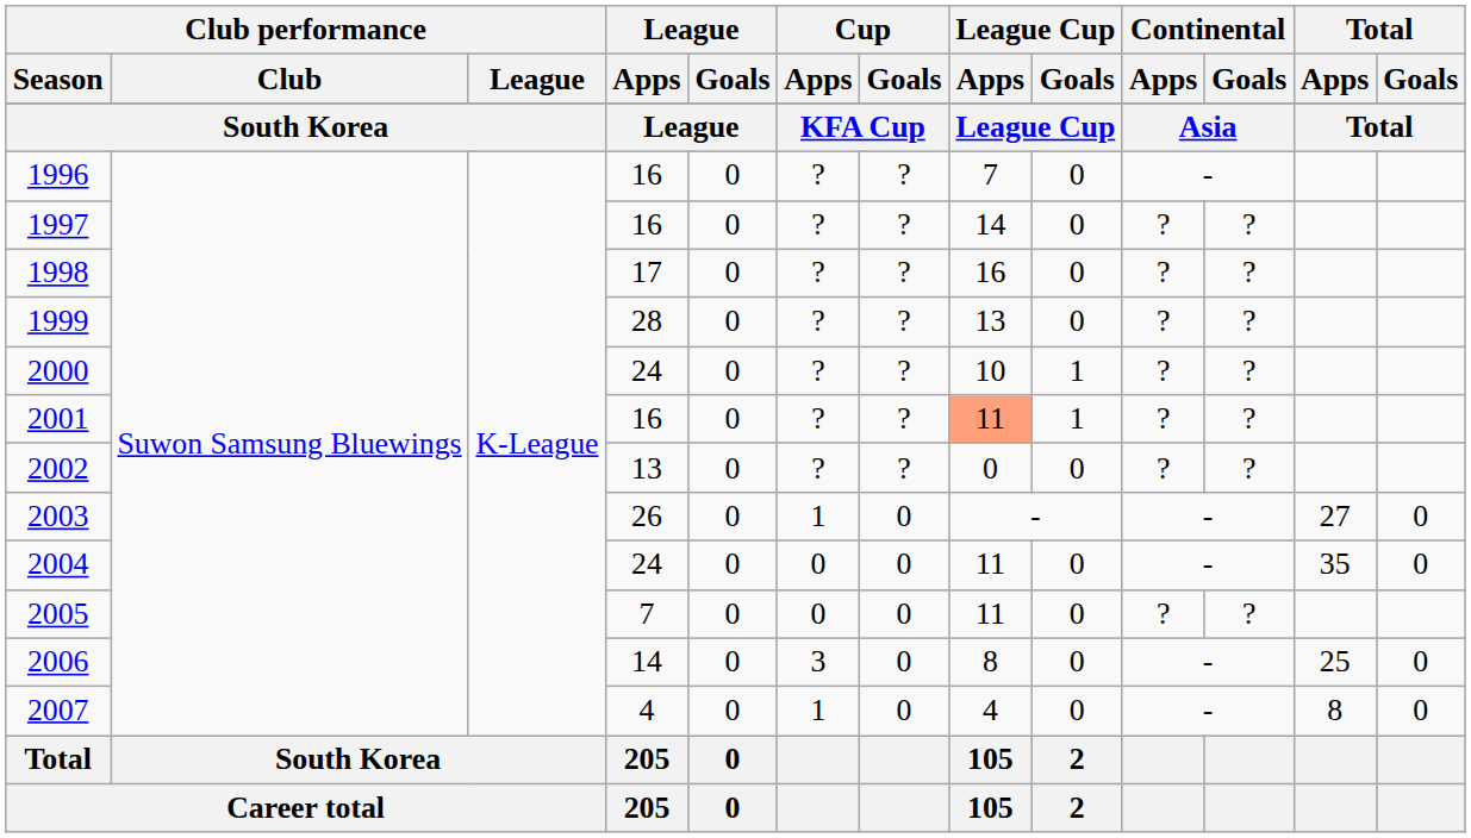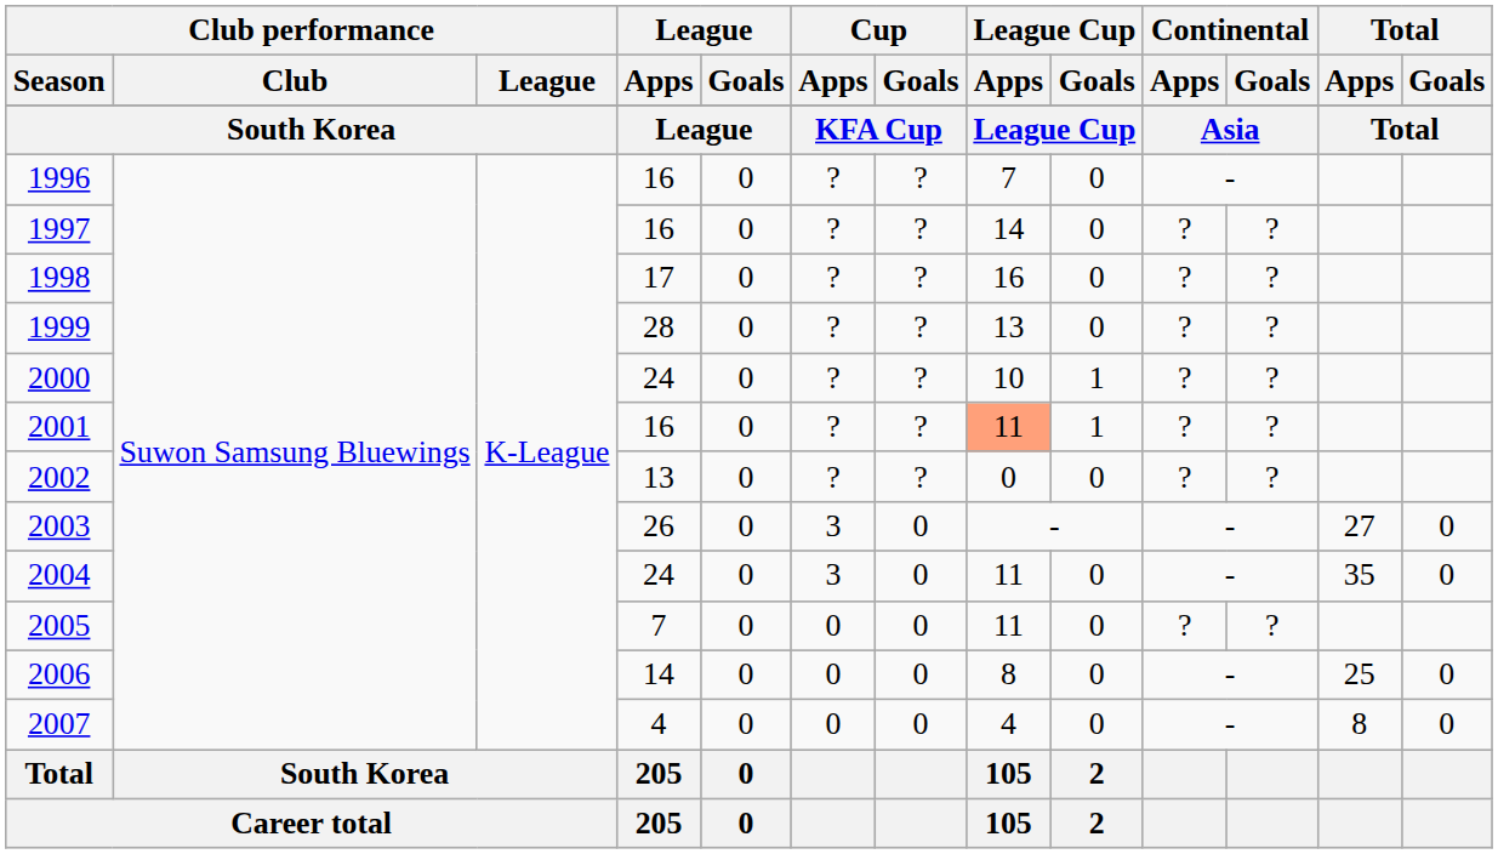 <table class="wikitable" style="text-align:center">
 <tr>
 <th colspan=3>Club performance</th>
 <th colspan=2>League</th>
 <th colspan=2>Cup</th>
 <th colspan=2>League Cup</th>
 <th colspan=2>Continental</th>
 <th colspan=2>Total</th>
 </tr>
 <tr>
 <th>Season</th>
 <th>Club</th>
 <th>League</th>
 <th>Apps</th>
 <th>Goals</th>
 <th>Apps</th>
 <th>Goals</th>
 <th>Apps</th>
 <th>Goals</th>
 <th>Apps</th>
 <th>Goals</th>
 <th>Apps</th>
 <th>Goals</th>
 </tr>
 <tr>
 </tr>
 <tr>
 <th colspan=3>South Korea</th>
 <th colspan=2>League</th>
 <th colspan=2><a href='#'>KFA Cup</a></th>
 <th colspan=2><a href='#'>League Cup</a></th>
 <th colspan=2><a href='#'>Asia</a></th>
 <th colspan=2>Total</th>
 </tr>
 <tr>
 <td><a href='#'>1996</a></td>
 <td rowspan="12"><a href='#'>Suwon Samsung Bluewings</a></td>
 <td rowspan="12"><a href='#'>K-League</a></td>
 <td>16</td>
 <td>0</td>
 <td>?</td>
 <td>?</td>
 <td>7</td>
 <td>0</td>
 <td colspan="2">-</td>
 <td></td>
 <td></td>
 </tr>
 <tr>
 <td><a href='#'>1997</a></td>
 <td>16</td>
 <td>0</td>
 <td>?</td>
 <td>?</td>
 <td>14</td>
 <td>0</td>
 <td>?</td>
 <td>?</td>
 <td></td>
 <td></td>
 </tr>
 <tr>
 <td><a href='#'>1998</a></td>
 <td>17</td>
 <td>0</td>
 <td>?</td>
 <td>?</td>
 <td>16</td>
 <td>0</td>
 <td>?</td>
 <td>?</td>
 <td></td>
 <td></td>
 </tr>
 <tr>
 <td><a href='#'>1999</a></td>
 <td>28</td>
 <td>0</td>
 <td>?</td>
 <td>?</td>
 <td>13</td>
 <td>0</td>
 <td>?</td>
 <td>?</td>
 <td></td>
 <td></td>
 </tr>
 <tr>
 <td><a href='#'>2000</a></td>
 <td>24</td>
 <td>0</td>
 <td>?</td>
 <td>?</td>
 <td>10</td>
 <td>1</td>
 <td>?</td>
 <td>?</td>
 <td></td>
 <td></td>
 </tr>
 <tr>
 <td><a href='#'>2001</a></td>
 <td>16</td>
 <td>0</td>
 <td>?</td>
 <td>?</td>
 <td style="background: lightsalmon;">11</td>
 <td>1</td>
 <td>?</td>
 <td>?</td>
 <td></td>
 <td></td>
 </tr>
 <tr>
 <td><a href='#'>2002</a></td>
 <td>13</td>
 <td>0</td>
 <td>?</td>
 <td>?</td>
 <td>0</td>
 <td>0</td>
 <td>?</td>
 <td>?</td>
 <td></td>
 <td></td>
 </tr>
 <tr>
 <td><a href='#'>2003</a></td>
 <td>26</td>
 <td>0</td>
-<td>1</td>
+<td>3</td>
 <td>0</td>
 <td colspan="2">-</td>
 <td colspan="2">-</td>
 <td>27</td>
 <td>0</td>
 </tr>
 <tr>
 <td><a href='#'>2004</a></td>
 <td>24</td>
 <td>0</td>
-<td>0</td>
+<td>3</td>
 <td>0</td>
 <td>11</td>
 <td>0</td>
 <td colspan="2">-</td>
 <td>35</td>
 <td>0</td>
 </tr>
 <tr>
 <td><a href='#'>2005</a></td>
 <td>7</td>
 <td>0</td>
 <td>0</td>
 <td>0</td>
 <td>11</td>
 <td>0</td>
 <td>?</td>
 <td>?</td>
 <td></td>
 <td></td>
 </tr>
 <tr>
 <td><a href='#'>2006</a></td>
 <td>14</td>
 <td>0</td>
-<td>3</td>
+<td>0</td>
 <td>0</td>
 <td>8</td>
 <td>0</td>
 <td colspan="2">-</td>
 <td>25</td>
 <td>0</td>
 </tr>
 <tr>
 <td><a href='#'>2007</a></td>
 <td>4</td>
 <td>0</td>
-<td>1</td>
+<td>0</td>
 <td>0</td>
 <td>4</td>
 <td>0</td>
 <td colspan="2">-</td>
 <td>8</td>
 <td>0</td>
 </tr>
 <tr>
 <th rowspan=1>Total</th>
 <th colspan=2>South Korea</th>
 <th>205</th>
 <th>0</th>
 <th></th>
 <th></th>
 <th>105</th>
 <th>2</th>
 <th></th>
 <th></th>
 <th></th>
 <th></th>
 </tr>
 <tr>
 <th colspan=3>Career total</th>
 <th>205</th>
 <th>0</th>
 <th></th>
 <th></th>
 <th>105</th>
 <th>2</th>
 <th></th>
 <th></th>
 <th></th>
 <th></th>
 </tr>
 </table>
